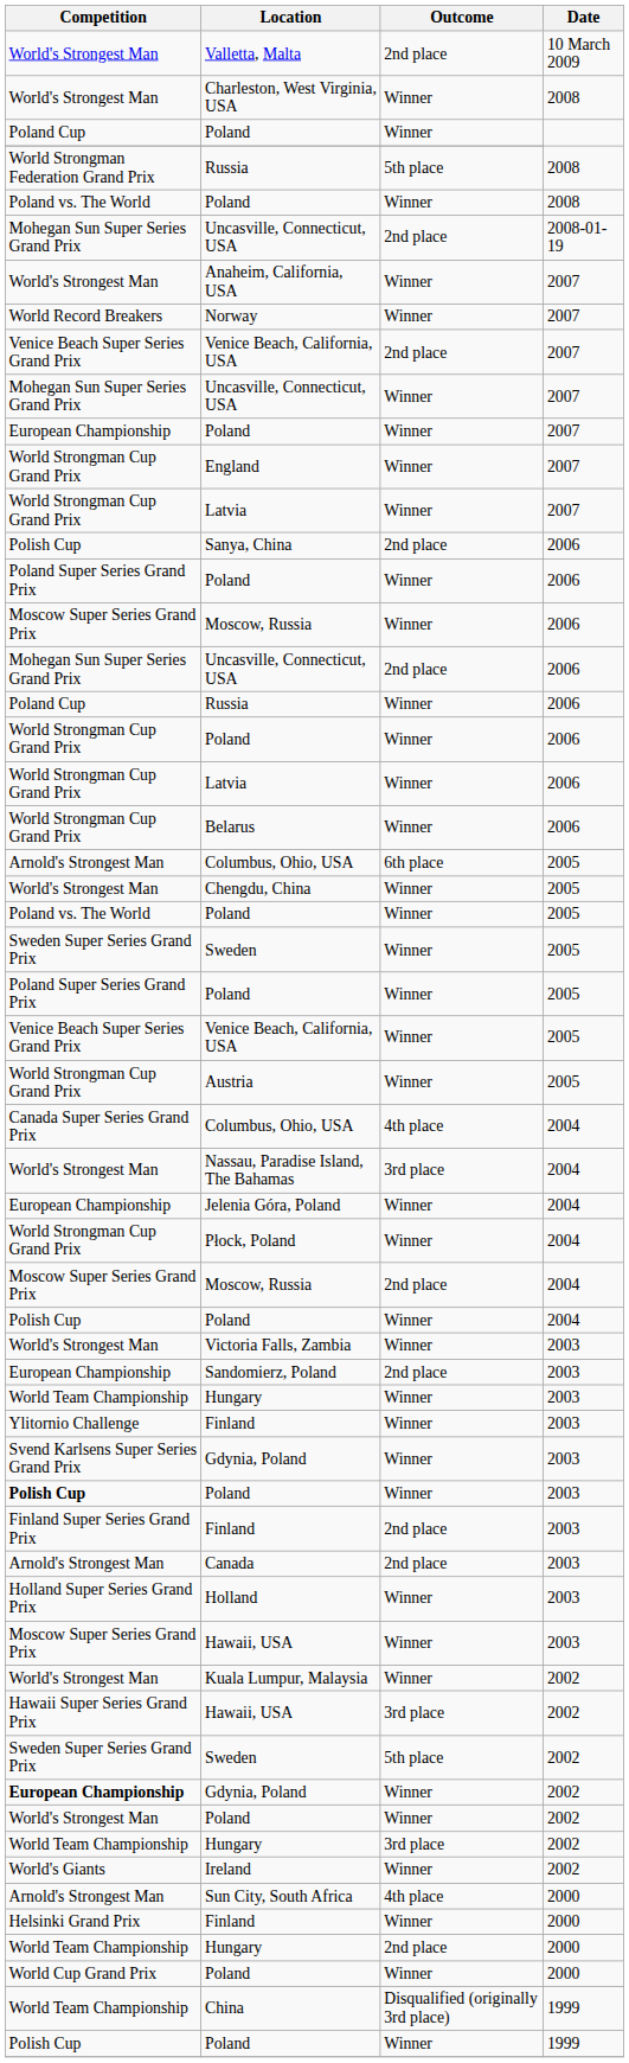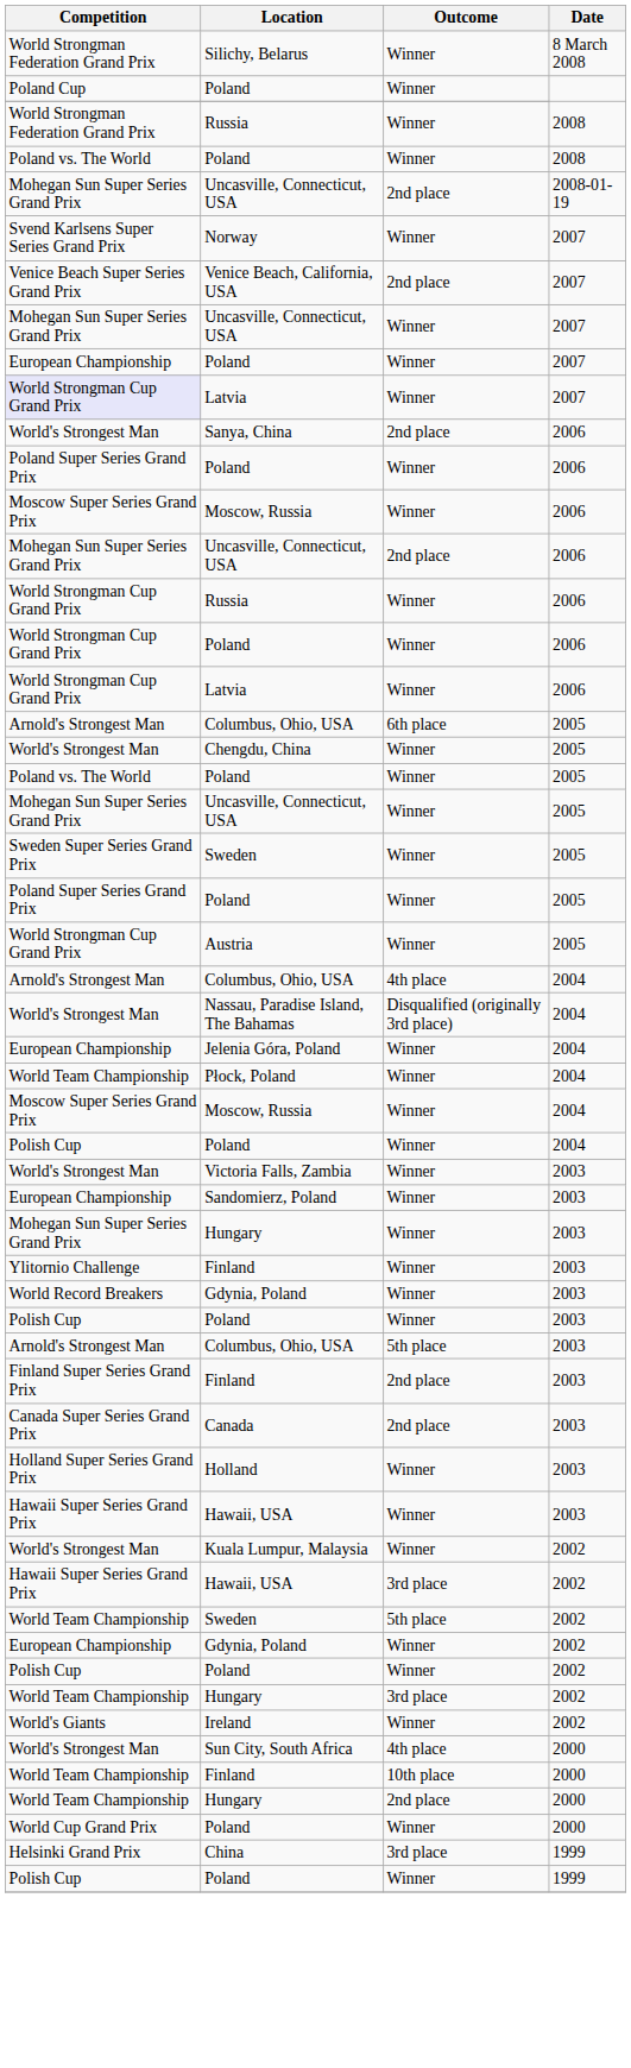 <table class="wikitable sortable">
 <tr>
 <th>Competition</th>
 <th>Location</th>
 <th>Outcome</th>
 <th>Date</th>
 </tr>
 <tr>
-<td> <a href='#'>World's Strongest Man</a></td>
-<td><a href='#'>Valletta</a>, <a href='#'>Malta</a></td>
-<td>2nd place</td>
-<td>10 March 2009</td>
-</tr>
-<tr>
-<td> World's Strongest Man</td>
-<td>Charleston, West Virginia, USA</td>
+<td> World Strongman Federation Grand Prix</td>
+<td>Silichy, Belarus</td>
 <td>Winner</td>
-<td>2008</td>
+<td>8 March 2008</td>
 </tr>
 <tr>
 <td> Poland Cup</td>
 <td>Poland</td>
 <td>Winner</td>
 </tr>
 <tr 2/08-2008>
 </tr>
 <tr>
 <td> World Strongman Federation Grand Prix</td>
 <td>Russia</td>
-<td>5th place</td>
+<td>Winner</td>
 <td>2008</td>
 </tr>
 <tr>
 <td> Poland vs. The World</td>
 <td>Poland</td>
 <td>Winner</td>
 <td>2008</td>
 </tr>
 <tr>
 <td> Mohegan Sun Super Series Grand Prix</td>
 <td>Uncasville, Connecticut, USA</td>
 <td>2nd place</td>
 <td>2008-01-19</td>
 </tr>
 <tr>
-<td> World's Strongest Man</td>
-<td>Anaheim, California, USA</td>
-<td>Winner</td>
-<td>2007</td>
-</tr>
-<tr>
-<td> World Record Breakers</td>
+<td> Svend Karlsens Super Series Grand Prix</td>
 <td>Norway</td>
 <td>Winner</td>
 <td>2007</td>
 </tr>
 <tr>
 <td> Venice Beach Super Series Grand Prix</td>
 <td>Venice Beach, California, USA</td>
 <td>2nd place</td>
 <td>2007</td>
 </tr>
 <tr>
 <td> Mohegan Sun Super Series Grand Prix</td>
 <td>Uncasville, Connecticut, USA</td>
 <td>Winner</td>
 <td>2007</td>
 </tr>
 <tr>
 <td> European Championship</td>
 <td>Poland</td>
 <td>Winner</td>
 <td>2007</td>
 </tr>
 <tr>
-<td> World Strongman Cup Grand Prix</td>
-<td>England</td>
-<td>Winner</td>
-<td>2007</td>
-</tr>
-<tr>
-<td> World Strongman Cup Grand Prix</td>
+<td style="background: lavender;"> World Strongman Cup Grand Prix</td>
 <td>Latvia</td>
 <td>Winner</td>
 <td>2007</td>
 </tr>
 <tr>
-<td> Polish Cup</td>
+<td> World's Strongest Man</td>
 <td>Sanya, China</td>
 <td>2nd place</td>
 <td>2006</td>
 </tr>
 <tr>
 <td> Poland Super Series Grand Prix</td>
 <td>Poland</td>
 <td>Winner</td>
 <td>2006</td>
 </tr>
 <tr>
 <td> Moscow Super Series Grand Prix</td>
 <td>Moscow, Russia</td>
 <td>Winner</td>
 <td>2006</td>
 </tr>
 <tr>
 <td> Mohegan Sun Super Series Grand Prix</td>
 <td>Uncasville, Connecticut, USA</td>
 <td>2nd place</td>
 <td>2006</td>
 </tr>
 <tr>
-<td> Poland Cup</td>
+<td> World Strongman Cup Grand Prix</td>
 <td>Russia</td>
 <td>Winner</td>
 <td>2006</td>
 </tr>
 <tr>
 <td> World Strongman Cup Grand Prix</td>
 <td>Poland</td>
 <td>Winner</td>
 <td>2006</td>
 </tr>
 <tr>
 <td> World Strongman Cup Grand Prix</td>
 <td>Latvia</td>
-<td>Winner</td>
-<td>2006</td>
-</tr>
-<tr>
-<td> World Strongman Cup Grand Prix</td>
-<td>Belarus</td>
 <td>Winner</td>
 <td>2006</td>
 </tr>
 <tr>
 <td> Arnold's Strongest Man</td>
 <td>Columbus, Ohio, USA</td>
 <td>6th place</td>
 <td>2005</td>
 </tr>
 <tr>
 <td> World's Strongest Man</td>
 <td>Chengdu, China</td>
 <td>Winner</td>
 <td>2005</td>
 </tr>
 <tr>
 <td> Poland vs. The World</td>
 <td>Poland</td>
 <td>Winner</td>
 <td>2005</td>
 </tr>
 <tr>
+<td> Mohegan Sun Super Series Grand Prix</td>
+<td>Uncasville, Connecticut, USA</td>
+<td>Winner</td>
+<td>2005</td>
+</tr>
+<tr>
 <td> Sweden Super Series Grand Prix</td>
 <td>Sweden</td>
 <td>Winner</td>
 <td>2005</td>
 </tr>
 <tr>
 <td> Poland Super Series Grand Prix</td>
 <td>Poland</td>
 <td>Winner</td>
 <td>2005</td>
 </tr>
 <tr>
-<td> Venice Beach Super Series Grand Prix</td>
-<td>Venice Beach, California, USA</td>
-<td>Winner</td>
-<td>2005</td>
-</tr>
-<tr>
 <td> World Strongman Cup Grand Prix</td>
 <td>Austria</td>
 <td>Winner</td>
 <td>2005</td>
 </tr>
 <tr>
-<td> Canada Super Series Grand Prix</td>
+<td> Arnold's Strongest Man</td>
 <td>Columbus, Ohio, USA</td>
 <td>4th place</td>
 <td>2004</td>
 </tr>
 <tr>
 <td> World's Strongest Man</td>
 <td>Nassau, Paradise Island, The Bahamas</td>
-<td>3rd place</td>
+<td>Disqualified (originally 3rd place)</td>
 <td>2004</td>
 </tr>
 <tr>
 <td> European Championship</td>
 <td>Jelenia Góra, Poland</td>
 <td>Winner</td>
 <td>2004</td>
 </tr>
 <tr>
-<td> World Strongman Cup Grand Prix</td>
+<td> World Team Championship</td>
 <td>Płock, Poland</td>
 <td>Winner</td>
 <td>2004</td>
 </tr>
 <tr>
 <td> Moscow Super Series Grand Prix</td>
 <td>Moscow, Russia</td>
-<td>2nd place</td>
+<td>Winner</td>
 <td>2004</td>
 </tr>
 <tr>
 <td> Polish Cup</td>
 <td>Poland</td>
 <td>Winner</td>
 <td>2004</td>
 </tr>
 <tr>
 <td> World's Strongest Man</td>
 <td>Victoria Falls, Zambia</td>
 <td>Winner</td>
 <td>2003</td>
 </tr>
 <tr>
 <td> European Championship</td>
 <td>Sandomierz, Poland</td>
-<td>2nd place</td>
+<td>Winner</td>
 <td>2003</td>
 </tr>
 <tr>
-<td> World Team Championship</td>
+<td> Mohegan Sun Super Series Grand Prix</td>
 <td>Hungary</td>
 <td>Winner</td>
 <td>2003</td>
 </tr>
 <tr>
 <td> Ylitornio Challenge</td>
 <td>Finland</td>
 <td>Winner</td>
 <td>2003</td>
 </tr>
 <tr>
-<td> Svend Karlsens Super Series Grand Prix</td>
+<td> World Record Breakers</td>
 <td>Gdynia, Poland</td>
 <td>Winner</td>
 <td>2003</td>
 </tr>
 <tr>
-<td><strong> Polish Cup</strong></td>
+<td> Polish Cup</td>
 <td>Poland</td>
 <td>Winner</td>
+<td>2003</td>
+</tr>
+<tr>
+<td> Arnold's Strongest Man</td>
+<td>Columbus, Ohio, USA</td>
+<td>5th place</td>
 <td>2003</td>
 </tr>
 <tr>
 <td> Finland Super Series Grand Prix</td>
 <td>Finland</td>
 <td>2nd place</td>
 <td>2003</td>
 </tr>
 <tr>
-<td> Arnold's Strongest Man</td>
+<td> Canada Super Series Grand Prix</td>
 <td>Canada</td>
 <td>2nd place</td>
 <td>2003</td>
 </tr>
 <tr>
 <td> Holland Super Series Grand Prix</td>
 <td>Holland</td>
 <td>Winner</td>
 <td>2003</td>
 </tr>
 <tr>
-<td> Moscow Super Series Grand Prix</td>
+<td> Hawaii Super Series Grand Prix</td>
 <td>Hawaii, USA</td>
 <td>Winner</td>
 <td>2003</td>
 </tr>
 <tr>
 <td> World's Strongest Man</td>
 <td>Kuala Lumpur, Malaysia</td>
 <td>Winner</td>
 <td>2002</td>
 </tr>
 <tr>
 <td> Hawaii Super Series Grand Prix</td>
 <td>Hawaii, USA</td>
 <td>3rd place</td>
 <td>2002</td>
 </tr>
 <tr>
-<td> Sweden Super Series Grand Prix</td>
+<td> World Team Championship</td>
 <td>Sweden</td>
 <td>5th place</td>
 <td>2002</td>
 </tr>
 <tr>
-<td><strong> European Championship</strong></td>
+<td> European Championship</td>
 <td>Gdynia, Poland</td>
 <td>Winner</td>
 <td>2002</td>
 </tr>
 <tr>
-<td> World's Strongest Man</td>
+<td> Polish Cup</td>
 <td>Poland</td>
 <td>Winner</td>
 <td>2002</td>
 </tr>
 <tr>
 <td> World Team Championship</td>
 <td>Hungary</td>
 <td>3rd place</td>
 <td>2002</td>
 </tr>
 <tr>
 <td> World's Giants</td>
 <td>Ireland</td>
 <td>Winner</td>
 <td>2002</td>
 </tr>
 <tr>
-<td> Arnold's Strongest Man</td>
+<td> World's Strongest Man</td>
 <td>Sun City, South Africa</td>
 <td>4th place</td>
 <td>2000</td>
 </tr>
 <tr>
-<td> Helsinki Grand Prix</td>
+<td> World Team Championship</td>
 <td>Finland</td>
-<td>Winner</td>
+<td>10th place</td>
 <td>2000</td>
 </tr>
 <tr>
 <td> World Team Championship</td>
 <td>Hungary</td>
 <td>2nd place</td>
 <td>2000</td>
 </tr>
 <tr>
 <td> World Cup Grand Prix</td>
 <td>Poland</td>
 <td>Winner</td>
 <td>2000</td>
 </tr>
 <tr>
-<td> World Team Championship</td>
+<td> Helsinki Grand Prix</td>
 <td>China</td>
-<td>Disqualified (originally 3rd place)</td>
+<td>3rd place</td>
 <td>1999</td>
 </tr>
 <tr>
 <td> Polish Cup</td>
 <td>Poland</td>
 <td>Winner</td>
 <td>1999</td>
 </tr>
 <tr>
 </tr>
 </table>
